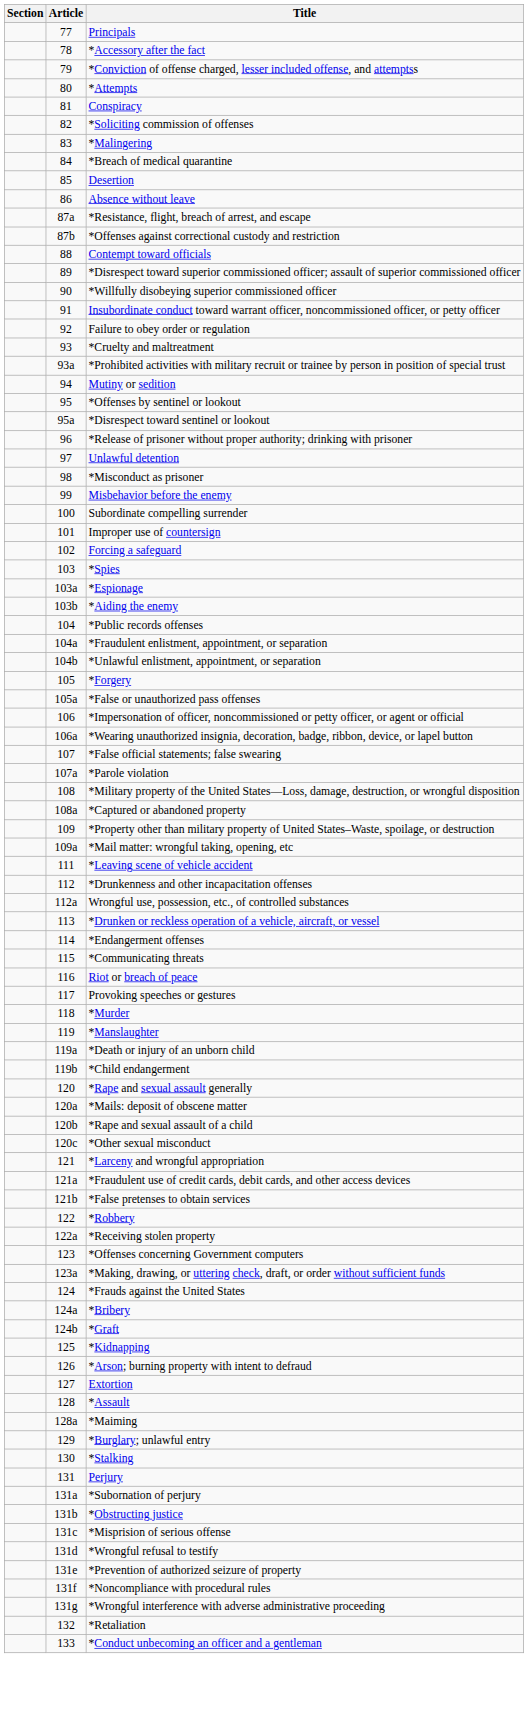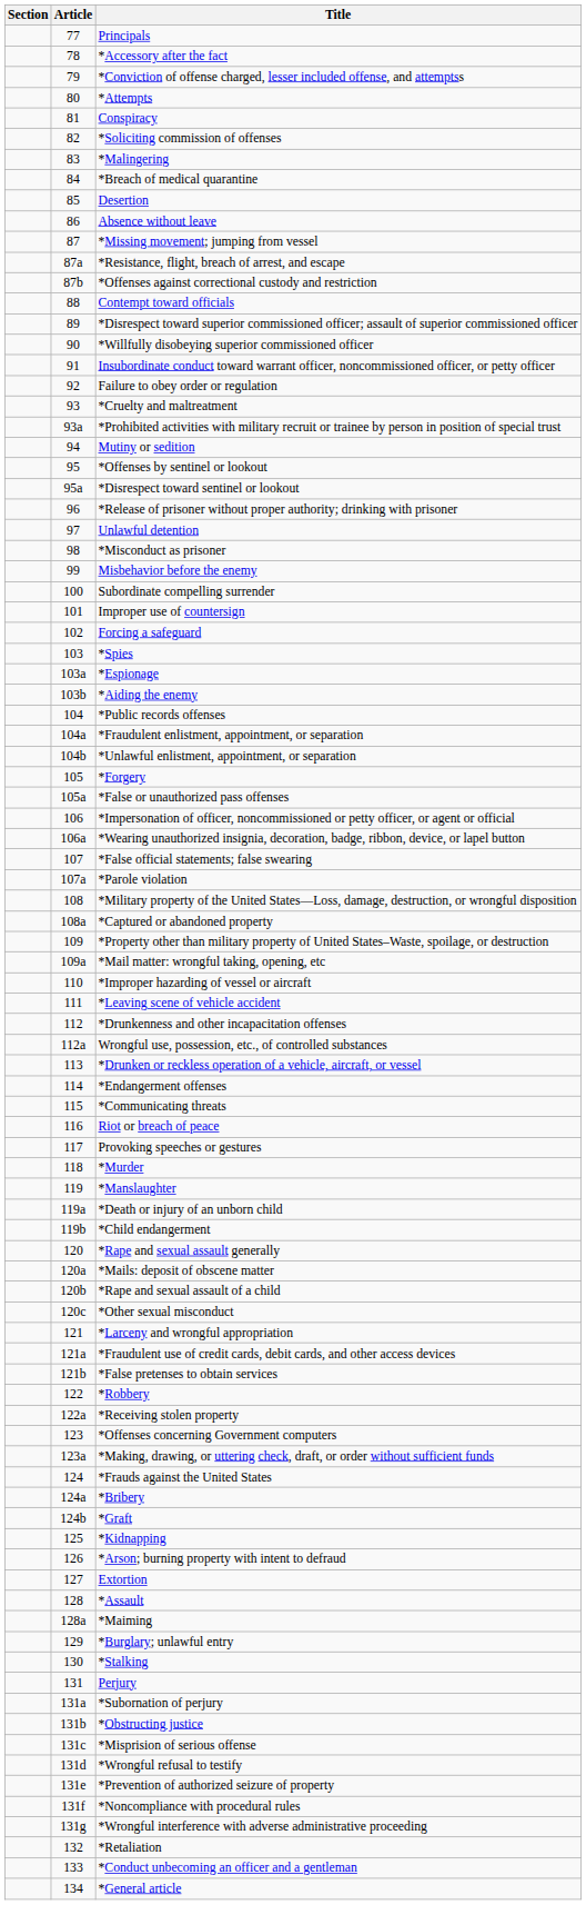 <table class=wikitable>
 <tr>
 <th>Section</th>
 <th>Article</th>
 <th>Title</th>
 </tr>
 <tr>
 <td></td>
 <td style="text-align:center;">77</td>
 <td><a href='#'>Principals</a></td>
 </tr>
 <tr>
 <td></td>
 <td style="text-align:center;">78</td>
 <td>*<a href='#'>Accessory after the fact</a></td>
 </tr>
 <tr>
 <td></td>
 <td style="text-align:center;">79</td>
 <td>*<a href='#'>Conviction</a> of  offense charged, <a href='#'>lesser included offense</a>, and <a href='#'>attempts</a>s</td>
 </tr>
 <tr>
 <td></td>
 <td style="text-align:center;">80</td>
 <td>*<a href='#'>Attempts</a></td>
 </tr>
 <tr>
 <td></td>
 <td style="text-align:center;">81</td>
 <td><a href='#'>Conspiracy</a></td>
 </tr>
 <tr>
 <td></td>
 <td style="text-align:center;">82</td>
 <td>*<a href='#'>Soliciting</a> commission of offenses</td>
 </tr>
 <tr>
 <td></td>
 <td style="text-align:center;">83</td>
 <td>*<a href='#'>Malingering</a></td>
 </tr>
 <tr>
 <td></td>
 <td style="text-align:center;">84</td>
 <td>*Breach of medical quarantine</td>
 </tr>
 <tr>
 <td></td>
 <td style="text-align:center;">85</td>
 <td><a href='#'>Desertion</a></td>
 </tr>
 <tr>
 <td></td>
 <td style="text-align:center;">86</td>
 <td><a href='#'>Absence without leave</a></td>
+</tr>
+<tr>
+<td></td>
+<td style="text-align:center;">87</td>
+<td>*<a href='#'>Missing movement</a>; jumping from vessel</td>
 </tr>
 <tr>
 <td></td>
 <td style="text-align:center;">87a</td>
 <td>*Resistance, flight, breach of arrest, and escape</td>
 </tr>
 <tr>
 <td></td>
 <td style="text-align:center;">87b</td>
 <td>*Offenses against correctional custody and restriction</td>
 </tr>
 <tr>
 <td></td>
 <td style="text-align:center;">88</td>
 <td><a href='#'>Contempt toward officials</a></td>
 </tr>
 <tr>
 <td></td>
 <td style="text-align:center;">89</td>
 <td>*Disrespect toward superior commissioned officer; assault of superior commissioned officer</td>
 </tr>
 <tr>
 <td></td>
 <td style="text-align:center;">90</td>
 <td>*Willfully disobeying superior commissioned officer</td>
 </tr>
 <tr>
 <td></td>
 <td style="text-align:center;">91</td>
 <td><a href='#'>Insubordinate conduct</a> toward warrant officer, noncommissioned officer, or petty officer</td>
 </tr>
 <tr>
 <td></td>
 <td style="text-align:center;">92</td>
 <td>Failure to obey order or regulation</td>
 </tr>
 <tr>
 <td></td>
 <td style="text-align:center;">93</td>
 <td>*Cruelty and maltreatment</td>
 </tr>
 <tr>
 <td></td>
 <td style="text-align:center;">93a</td>
 <td>*Prohibited activities with military recruit or trainee by person in position of special trust</td>
 </tr>
 <tr>
 <td></td>
 <td style="text-align:center;">94</td>
 <td><a href='#'>Mutiny</a> or <a href='#'>sedition</a></td>
 </tr>
 <tr>
 <td></td>
 <td style="text-align:center;">95</td>
 <td>*Offenses by sentinel or lookout</td>
 </tr>
 <tr>
 <td></td>
 <td style="text-align:center;">95a</td>
 <td>*Disrespect toward sentinel or lookout</td>
 </tr>
 <tr>
 <td></td>
 <td style="text-align:center;">96</td>
 <td>*Release of prisoner without proper authority; drinking with prisoner</td>
 </tr>
 <tr>
 <td></td>
 <td style="text-align:center;">97</td>
 <td><a href='#'>Unlawful detention</a></td>
 </tr>
 <tr>
 <td></td>
 <td style="text-align:center;">98</td>
 <td>*Misconduct as prisoner</td>
 </tr>
 <tr>
 <td></td>
 <td style="text-align:center;">99</td>
 <td><a href='#'>Misbehavior before the enemy</a></td>
 </tr>
 <tr>
 <td></td>
 <td style="text-align:center;">100</td>
 <td>Subordinate compelling surrender</td>
 </tr>
 <tr>
 <td></td>
 <td style="text-align:center;">101</td>
 <td>Improper use of <a href='#'>countersign</a></td>
 </tr>
 <tr>
 <td></td>
 <td style="text-align:center;">102</td>
 <td><a href='#'>Forcing a safeguard</a></td>
 </tr>
 <tr>
 <td></td>
 <td style="text-align:center;">103</td>
 <td>*<a href='#'>Spies</a></td>
 </tr>
 <tr>
 <td></td>
 <td style="text-align:center;">103a</td>
 <td>*<a href='#'>Espionage</a></td>
 </tr>
 <tr>
 <td></td>
 <td style="text-align:center;">103b</td>
 <td>*<a href='#'>Aiding the enemy</a></td>
 </tr>
 <tr>
 <td></td>
 <td style="text-align:center;">104</td>
 <td>*Public records offenses</td>
 </tr>
 <tr>
 <td></td>
 <td style="text-align:center;">104a</td>
 <td>*Fraudulent enlistment, appointment, or separation</td>
 </tr>
 <tr>
 <td></td>
 <td style="text-align:center;">104b</td>
 <td>*Unlawful enlistment, appointment, or separation</td>
 </tr>
 <tr>
 <td></td>
 <td style="text-align:center;">105</td>
 <td>*<a href='#'>Forgery</a></td>
 </tr>
 <tr>
 <td></td>
 <td style="text-align:center;">105a</td>
 <td>*False or unauthorized pass offenses</td>
 </tr>
 <tr>
 <td></td>
 <td style="text-align:center;">106</td>
 <td>*Impersonation of officer, noncommissioned or petty officer, or agent or official</td>
 </tr>
 <tr>
 <td></td>
 <td style="text-align:center;">106a</td>
 <td>*Wearing unauthorized insignia, decoration, badge, ribbon, device, or lapel button</td>
 </tr>
 <tr>
 <td></td>
 <td style="text-align:center;">107</td>
 <td>*False official statements; false swearing</td>
 </tr>
 <tr>
 <td></td>
 <td style="text-align:center;">107a</td>
 <td>*Parole violation</td>
 </tr>
 <tr>
 <td></td>
 <td style="text-align:center;">108</td>
 <td>*Military property of the United States—Loss, damage, destruction, or wrongful disposition</td>
 </tr>
 <tr>
 <td></td>
 <td style="text-align:center;">108a</td>
 <td>*Captured or abandoned property</td>
 </tr>
 <tr>
 <td></td>
 <td style="text-align:center;">109</td>
 <td>*Property other than military property of United States–Waste, spoilage, or destruction</td>
 </tr>
 <tr>
 <td></td>
 <td style="text-align:center;">109a</td>
 <td>*Mail matter: wrongful taking, opening, etc</td>
+</tr>
+<tr>
+<td></td>
+<td style="text-align:center;">110</td>
+<td>*Improper hazarding of vessel or aircraft</td>
 </tr>
 <tr>
 <td></td>
 <td style="text-align:center;">111</td>
 <td>*<a href='#'>Leaving scene of vehicle accident</a></td>
 </tr>
 <tr>
 <td></td>
 <td style="text-align:center;">112</td>
 <td>*Drunkenness and other incapacitation offenses</td>
 </tr>
 <tr>
 <td></td>
 <td style="text-align:center;">112a</td>
 <td>Wrongful use, possession, etc., of controlled substances</td>
 </tr>
 <tr>
 <td></td>
 <td style="text-align:center;">113</td>
 <td>*<a href='#'>Drunken or reckless operation of a vehicle, aircraft, or vessel</a></td>
 </tr>
 <tr>
 <td></td>
 <td style="text-align:center;">114</td>
 <td>*Endangerment offenses</td>
 </tr>
 <tr>
 <td></td>
 <td style="text-align:center;">115</td>
 <td>*Communicating threats</td>
 </tr>
 <tr>
 <td></td>
 <td style="text-align:center;">116</td>
 <td><a href='#'>Riot</a> or <a href='#'>breach of peace</a></td>
 </tr>
 <tr>
 <td></td>
 <td style="text-align:center;">117</td>
 <td>Provoking speeches or gestures</td>
 </tr>
 <tr>
 <td></td>
 <td style="text-align:center;">118</td>
 <td>*<a href='#'>Murder</a></td>
 </tr>
 <tr>
 <td></td>
 <td style="text-align:center;">119</td>
 <td>*<a href='#'>Manslaughter</a></td>
 </tr>
 <tr>
 <td></td>
 <td style="text-align:center;">119a</td>
 <td>*Death or injury of an unborn child</td>
 </tr>
 <tr>
 <td></td>
 <td style="text-align:center;">119b</td>
 <td>*Child endangerment</td>
 </tr>
 <tr>
 <td></td>
 <td style="text-align:center;">120</td>
 <td>*<a href='#'>Rape</a> and <a href='#'>sexual assault</a> generally</td>
 </tr>
 <tr>
 <td></td>
 <td style="text-align:center;">120a</td>
 <td>*Mails: deposit of obscene matter</td>
 </tr>
 <tr>
 <td></td>
 <td style="text-align:center;">120b</td>
 <td>*Rape and sexual assault of a child</td>
 </tr>
 <tr>
 <td></td>
 <td style="text-align:center;">120c</td>
 <td>*Other sexual misconduct</td>
 </tr>
 <tr>
 <td></td>
 <td style="text-align:center;">121</td>
 <td>*<a href='#'>Larceny</a> and wrongful appropriation</td>
 </tr>
 <tr>
 <td></td>
 <td style="text-align:center;">121a</td>
 <td>*Fraudulent use of credit cards, debit cards, and other access devices</td>
 </tr>
 <tr>
 <td></td>
 <td style="text-align:center;">121b</td>
 <td>*False pretenses to obtain services</td>
 </tr>
 <tr>
 <td></td>
 <td style="text-align:center;">122</td>
 <td>*<a href='#'>Robbery</a></td>
 </tr>
 <tr>
 <td></td>
 <td style="text-align:center;">122a</td>
 <td>*Receiving stolen property</td>
 </tr>
 <tr>
 <td></td>
 <td style="text-align:center;">123</td>
 <td>*Offenses concerning Government computers</td>
 </tr>
 <tr>
 <td></td>
 <td style="text-align:center;">123a</td>
 <td>*Making, drawing, or <a href='#'>uttering</a> <a href='#'>check</a>, draft, or order <a href='#'>without sufficient funds</a></td>
 </tr>
 <tr>
 <td></td>
 <td style="text-align:center;">124</td>
 <td>*Frauds against the United States</td>
 </tr>
 <tr>
 <td></td>
 <td style="text-align:center;">124a</td>
 <td>*<a href='#'>Bribery</a></td>
 </tr>
 <tr>
 <td></td>
 <td style="text-align:center;">124b</td>
 <td>*<a href='#'>Graft</a></td>
 </tr>
 <tr>
 <td></td>
 <td style="text-align:center;">125</td>
 <td>*<a href='#'>Kidnapping</a></td>
 </tr>
 <tr>
 <td></td>
 <td style="text-align:center;">126</td>
 <td>*<a href='#'>Arson</a>; burning property with intent to defraud</td>
 </tr>
 <tr>
 <td></td>
 <td style="text-align:center;">127</td>
 <td><a href='#'>Extortion</a></td>
 </tr>
 <tr>
 <td></td>
 <td style="text-align:center;">128</td>
 <td>*<a href='#'>Assault</a></td>
 </tr>
 <tr>
 <td></td>
 <td style="text-align:center;">128a</td>
 <td>*Maiming</td>
 </tr>
 <tr>
 <td></td>
 <td style="text-align:center;">129</td>
 <td>*<a href='#'>Burglary</a>; unlawful entry</td>
 </tr>
 <tr>
 <td></td>
 <td style="text-align:center;">130</td>
 <td>*<a href='#'>Stalking</a></td>
 </tr>
 <tr>
 <td></td>
 <td style="text-align:center;">131</td>
 <td><a href='#'>Perjury</a></td>
 </tr>
 <tr>
 <td></td>
 <td style="text-align:center;">131a</td>
 <td>*Subornation of perjury</td>
 </tr>
 <tr>
 <td></td>
 <td style="text-align:center;">131b</td>
 <td>*<a href='#'>Obstructing justice</a></td>
 </tr>
 <tr>
 <td></td>
 <td style="text-align:center;">131c</td>
 <td>*Misprision of serious offense</td>
 </tr>
 <tr>
 <td></td>
 <td style="text-align:center;">131d</td>
 <td>*Wrongful refusal to testify</td>
 </tr>
 <tr>
 <td></td>
 <td style="text-align:center;">131e</td>
 <td>*Prevention of authorized seizure of property</td>
 </tr>
 <tr>
 <td></td>
 <td style="text-align:center;">131f</td>
 <td>*Noncompliance with procedural rules</td>
 </tr>
 <tr>
 <td></td>
 <td style="text-align:center;">131g</td>
 <td>*Wrongful interference with adverse administrative proceeding</td>
 </tr>
 <tr>
 <td></td>
 <td style="text-align:center;">132</td>
 <td>*Retaliation</td>
 </tr>
 <tr>
 <td></td>
 <td style="text-align:center;">133</td>
 <td>*<a href='#'>Conduct unbecoming an officer and a gentleman</a></td>
 </tr>
+<tr>
+<td></td>
+<td style="text-align:center;">134</td>
+<td>*<a href='#'>General article</a></td>
+</tr>
 </table>
